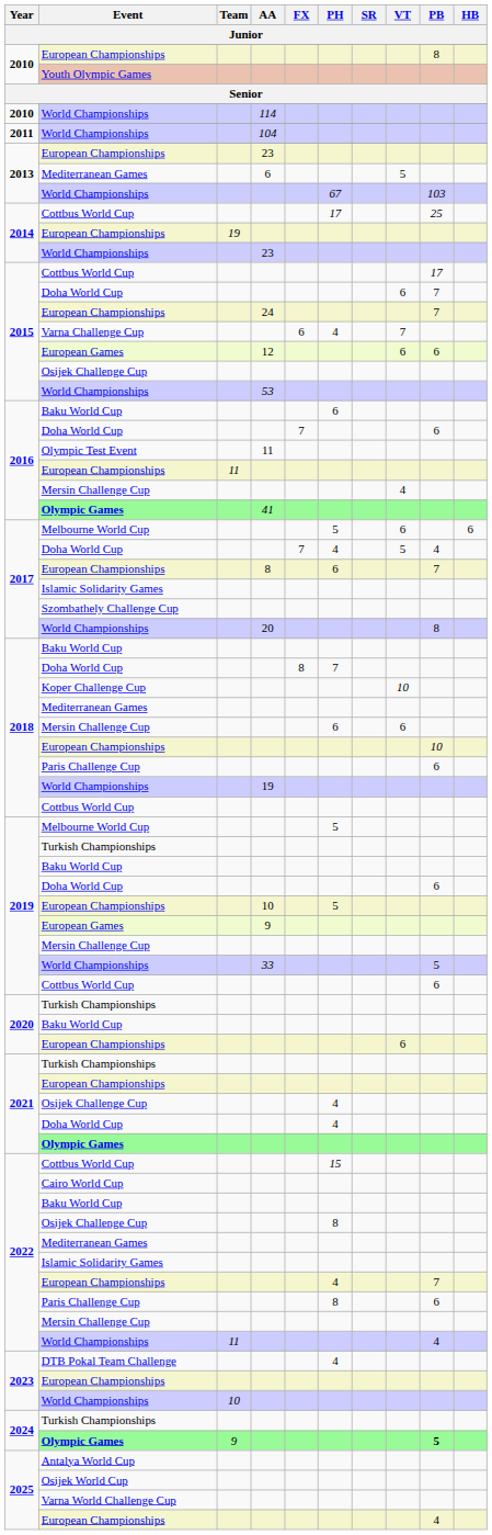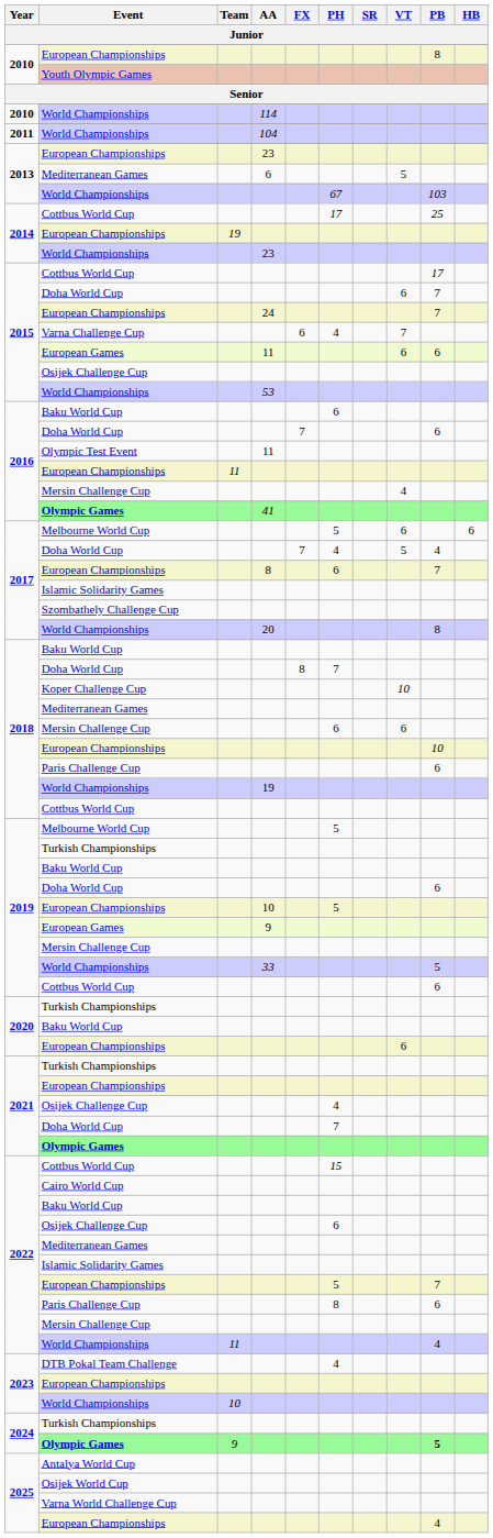 <table class="wikitable sortable" style="text-align:center; font-size:95%;">
 <tr>
 <th width=7% class=unsortable>Year</th>
 <th width=37% class=unsortable>Event</th>
 <th width=7% class=unsortable>Team</th>
 <th width=7% class=unsortable>AA</th>
 <th width=7% class=unsortable><a href='#'>FX</a></th>
 <th width=7% class=unsortable><a href='#'>PH</a></th>
 <th width=7% class=unsortable><a href='#'>SR</a></th>
 <th width=7% class=unsortable><a href='#'>VT</a></th>
 <th width=7% class=unsortable><a href='#'>PB</a></th>
 <th width=7% class=unsortable><a href='#'>HB</a></th>
 </tr>
 <tr>
 <th colspan="10">Junior</th>
 </tr>
 <tr>
 <td rowspan="3"><strong>2010</strong></td>
 </tr>
 <tr bgcolor=#F5F6CE>
 <td align=left><a href='#'>European Championships</a></td>
 <td></td>
 <td></td>
 <td></td>
 <td></td>
 <td></td>
 <td></td>
 <td>8</td>
 <td></td>
 </tr>
 <tr bgcolor=#EBC2AF>
 <td align=left><a href='#'>Youth Olympic Games</a></td>
 <td></td>
 <td></td>
 <td></td>
 <td></td>
 <td></td>
 <td></td>
 <td></td>
 <td></td>
 </tr>
 <tr>
 <th colspan="10">Senior</th>
 </tr>
 <tr>
 <td rowspan="2"><strong>2010</strong></td>
 </tr>
 <tr bgcolor=#CCCCFF>
 <td align=left><a href='#'>World Championships</a></td>
 <td></td>
 <td><em>114</em></td>
 <td></td>
 <td></td>
 <td></td>
 <td></td>
 <td></td>
 <td></td>
 </tr>
 <tr>
 <td rowspan="2"><strong>2011</strong></td>
 </tr>
 <tr bgcolor=#CCCCFF>
 <td align=left><a href='#'>World Championships</a></td>
 <td></td>
 <td><em>104</em></td>
 <td></td>
 <td></td>
 <td></td>
 <td></td>
 <td></td>
 <td></td>
 </tr>
 <tr>
 <td rowspan="4"><strong>2013</strong></td>
 </tr>
 <tr bgcolor=#F5F6CE>
 <td align=left><a href='#'>European Championships</a></td>
 <td></td>
 <td>23</td>
 <td></td>
 <td></td>
 <td></td>
 <td></td>
 <td></td>
 <td></td>
 </tr>
 <tr>
 <td align=left><a href='#'>Mediterranean Games</a></td>
 <td></td>
 <td>6</td>
 <td></td>
 <td></td>
 <td></td>
 <td>5</td>
 <td></td>
 <td></td>
 </tr>
 <tr bgcolor=#CCCCFF>
 <td align=left><a href='#'>World Championships</a></td>
 <td></td>
 <td></td>
 <td></td>
 <td><em>67</em></td>
 <td></td>
 <td></td>
 <td><em>103</em></td>
 <td></td>
 </tr>
 <tr>
 <td rowspan="3"><strong><a href='#'>2014</a></strong></td>
 <td align=left><a href='#'>Cottbus World Cup</a></td>
 <td></td>
 <td></td>
 <td></td>
 <td><em>17</em></td>
 <td></td>
 <td></td>
 <td><em>25</em></td>
 <td></td>
 </tr>
 <tr bgcolor=#F5F6CE>
 <td align=left><a href='#'>European Championships</a></td>
 <td><em>19</em></td>
 <td></td>
 <td></td>
 <td></td>
 <td></td>
 <td></td>
 <td></td>
 <td></td>
 </tr>
 <tr bgcolor=#CCCCFF>
 <td align=left><a href='#'>World Championships</a></td>
 <td></td>
 <td>23</td>
 <td></td>
 <td></td>
 <td></td>
 <td></td>
 <td></td>
 <td></td>
 </tr>
 <tr>
 <td rowspan="7"><strong><a href='#'>2015</a></strong></td>
 <td align=left><a href='#'>Cottbus World Cup</a></td>
 <td></td>
 <td></td>
 <td></td>
 <td></td>
 <td></td>
 <td></td>
 <td><em>17</em></td>
 <td></td>
 </tr>
 <tr>
 <td align=left><a href='#'>Doha World Cup</a></td>
 <td></td>
 <td></td>
 <td></td>
 <td></td>
 <td></td>
 <td>6</td>
 <td>7</td>
 <td></td>
 </tr>
 <tr bgcolor=#F5F6CE>
 <td align=left><a href='#'>European Championships</a></td>
 <td></td>
 <td>24</td>
 <td></td>
 <td></td>
 <td></td>
 <td></td>
 <td>7</td>
 <td></td>
 </tr>
 <tr>
 <td align=left><a href='#'>Varna Challenge Cup</a></td>
 <td></td>
 <td></td>
 <td>6</td>
 <td>4</td>
 <td></td>
 <td>7</td>
 <td></td>
 <td></td>
 </tr>
 <tr bgcolor=#f0fccf>
 <td align=left><a href='#'>European Games</a></td>
 <td></td>
-<td>12</td>
+<td>11</td>
 <td></td>
 <td></td>
 <td></td>
 <td>6</td>
 <td>6</td>
 <td></td>
 </tr>
 <tr>
 <td align=left><a href='#'>Osijek Challenge Cup</a></td>
 <td></td>
 <td></td>
 <td></td>
 <td></td>
 <td></td>
 <td></td>
 <td></td>
 <td></td>
 </tr>
 <tr bgcolor=#CCCCFF>
 <td align=left><a href='#'>World Championships</a></td>
 <td></td>
 <td><em>53</em></td>
 <td></td>
 <td></td>
 <td></td>
 <td></td>
 <td></td>
 <td></td>
 </tr>
 <tr>
 <td rowspan="6"><strong><a href='#'>2016</a></strong></td>
 <td align=left><a href='#'>Baku World Cup</a></td>
 <td></td>
 <td></td>
 <td></td>
 <td>6</td>
 <td></td>
 <td></td>
 <td></td>
 <td></td>
 </tr>
 <tr>
 <td align=left><a href='#'>Doha World Cup</a></td>
 <td></td>
 <td></td>
 <td>7</td>
 <td></td>
 <td></td>
 <td></td>
 <td>6</td>
 <td></td>
 </tr>
 <tr>
 <td align=left><a href='#'>Olympic Test Event</a></td>
 <td></td>
 <td>11</td>
 <td></td>
 <td></td>
 <td></td>
 <td></td>
 <td></td>
 <td></td>
 </tr>
 <tr bgcolor=#F5F6CE>
 <td align=left><a href='#'>European Championships</a></td>
 <td><em>11</em></td>
 <td></td>
 <td></td>
 <td></td>
 <td></td>
 <td></td>
 <td></td>
 <td></td>
 </tr>
 <tr>
 <td align=left><a href='#'>Mersin Challenge Cup</a></td>
 <td></td>
 <td></td>
 <td></td>
 <td></td>
 <td></td>
 <td>4</td>
 <td></td>
 <td></td>
 </tr>
 <tr bgcolor=98FB98>
 <td align=left><strong><a href='#'>Olympic Games</a></strong></td>
 <td></td>
 <td><em>41</em></td>
 <td></td>
 <td></td>
 <td></td>
 <td></td>
 <td></td>
 <td></td>
 </tr>
 <tr>
 <td rowspan="6"><strong><a href='#'>2017</a></strong></td>
 <td align=left><a href='#'>Melbourne World Cup</a></td>
 <td></td>
 <td></td>
 <td></td>
 <td>5</td>
 <td></td>
 <td>6</td>
 <td></td>
 <td>6</td>
 </tr>
 <tr>
 <td align=left><a href='#'>Doha World Cup</a></td>
 <td></td>
 <td></td>
 <td>7</td>
 <td>4</td>
 <td></td>
 <td>5</td>
 <td>4</td>
 <td></td>
 </tr>
 <tr bgcolor=#F5F6CE>
 <td align=left><a href='#'>European Championships</a></td>
 <td></td>
 <td>8</td>
 <td></td>
 <td>6</td>
 <td></td>
 <td></td>
 <td>7</td>
 <td></td>
 </tr>
 <tr>
 <td align=left><a href='#'>Islamic Solidarity Games</a></td>
 <td></td>
 <td></td>
 <td></td>
 <td></td>
 <td></td>
 <td></td>
 <td></td>
 <td></td>
 </tr>
 <tr>
 <td align=left><a href='#'>Szombathely Challenge Cup</a></td>
 <td></td>
 <td></td>
 <td></td>
 <td></td>
 <td></td>
 <td></td>
 <td></td>
 <td></td>
 </tr>
 <tr bgcolor=#CCCCFF>
 <td align=left><a href='#'>World Championships</a></td>
 <td></td>
 <td>20</td>
 <td></td>
 <td></td>
 <td></td>
 <td></td>
 <td>8</td>
 <td></td>
 </tr>
 <tr>
 <td rowspan="9"><strong><a href='#'>2018</a></strong></td>
 <td align=left><a href='#'>Baku World Cup</a></td>
 <td></td>
 <td></td>
 <td></td>
 <td></td>
 <td></td>
 <td></td>
 <td></td>
 <td></td>
 </tr>
 <tr>
 <td align=left><a href='#'>Doha World Cup</a></td>
 <td></td>
 <td></td>
 <td>8</td>
 <td>7</td>
 <td></td>
 <td></td>
 <td></td>
 <td></td>
 </tr>
 <tr>
 <td align=left><a href='#'>Koper Challenge Cup</a></td>
 <td></td>
 <td></td>
 <td></td>
 <td></td>
 <td></td>
 <td><em>10</em></td>
 <td></td>
 <td></td>
 </tr>
 <tr>
 <td align=left><a href='#'>Mediterranean Games</a></td>
 <td></td>
 <td></td>
 <td></td>
 <td></td>
 <td></td>
 <td></td>
 <td></td>
 <td></td>
 </tr>
 <tr>
 <td align=left><a href='#'>Mersin Challenge Cup</a></td>
 <td></td>
 <td></td>
 <td></td>
 <td>6</td>
 <td></td>
 <td>6</td>
 <td></td>
 <td></td>
 </tr>
 <tr bgcolor=#F5F6CE>
 <td align=left><a href='#'>European Championships</a></td>
 <td></td>
 <td></td>
 <td></td>
 <td></td>
 <td></td>
 <td></td>
 <td><em>10</em></td>
 <td></td>
 </tr>
 <tr>
 <td align=left><a href='#'>Paris Challenge Cup</a></td>
 <td></td>
 <td></td>
 <td></td>
 <td></td>
 <td></td>
 <td></td>
 <td>6</td>
 <td></td>
 </tr>
 <tr bgcolor=#CCCCFF>
 <td align=left><a href='#'>World Championships</a></td>
 <td></td>
 <td>19</td>
 <td></td>
 <td></td>
 <td></td>
 <td></td>
 <td></td>
 <td></td>
 </tr>
 <tr>
 <td align=left><a href='#'>Cottbus World Cup</a></td>
 <td></td>
 <td></td>
 <td></td>
 <td></td>
 <td></td>
 <td></td>
 <td></td>
 <td></td>
 </tr>
 <tr>
 <td rowspan="9"><strong><a href='#'>2019</a></strong></td>
 <td align=left><a href='#'>Melbourne World Cup</a></td>
 <td></td>
 <td></td>
 <td></td>
 <td>5</td>
 <td></td>
 <td></td>
 <td></td>
 <td></td>
 </tr>
 <tr>
 <td align=left>Turkish Championships</td>
 <td></td>
 <td></td>
 <td></td>
 <td></td>
 <td></td>
 <td></td>
 <td></td>
 <td></td>
 </tr>
 <tr>
 <td align=left><a href='#'>Baku World Cup</a></td>
 <td></td>
 <td></td>
 <td></td>
 <td></td>
 <td></td>
 <td></td>
 <td></td>
 <td></td>
 </tr>
 <tr>
 <td align=left><a href='#'>Doha World Cup</a></td>
 <td></td>
 <td></td>
 <td></td>
 <td></td>
 <td></td>
 <td></td>
 <td>6</td>
 <td></td>
 </tr>
 <tr bgcolor=#F5F6CE>
 <td align=left><a href='#'>European Championships</a></td>
 <td></td>
 <td>10</td>
 <td></td>
 <td>5</td>
 <td></td>
 <td></td>
 <td></td>
 <td></td>
 </tr>
 <tr bgcolor=#f0fccf>
 <td align=left><a href='#'>European Games</a></td>
 <td></td>
 <td>9</td>
 <td></td>
 <td></td>
 <td></td>
 <td></td>
 <td></td>
 <td></td>
 </tr>
 <tr>
 <td align=left><a href='#'>Mersin Challenge Cup</a></td>
 <td></td>
 <td></td>
 <td></td>
 <td></td>
 <td></td>
 <td></td>
 <td></td>
 <td></td>
 </tr>
 <tr bgcolor=#CCCCFF>
 <td align=left><a href='#'>World Championships</a></td>
 <td></td>
 <td><em>33</em></td>
 <td></td>
 <td></td>
 <td></td>
 <td></td>
 <td>5</td>
 <td></td>
 </tr>
 <tr>
 <td align=left><a href='#'>Cottbus World Cup</a></td>
 <td></td>
 <td></td>
 <td></td>
 <td></td>
 <td></td>
 <td></td>
 <td>6</td>
 <td></td>
 </tr>
 <tr>
 <td rowspan="3"><strong><a href='#'>2020</a></strong></td>
 <td align=left>Turkish Championships</td>
 <td></td>
 <td></td>
 <td></td>
 <td></td>
 <td></td>
 <td></td>
 <td></td>
 <td></td>
 </tr>
 <tr>
 <td align=left><a href='#'>Baku World Cup</a></td>
 <td></td>
 <td></td>
 <td></td>
 <td></td>
 <td></td>
 <td></td>
 <td></td>
 <td></td>
 </tr>
 <tr bgcolor=#F5F6CE>
 <td align=left><a href='#'>European Championships</a></td>
 <td></td>
 <td></td>
 <td></td>
 <td></td>
 <td></td>
 <td>6</td>
 <td></td>
 <td></td>
 </tr>
 <tr>
 <td rowspan="5"><strong><a href='#'>2021</a></strong></td>
 <td align=left>Turkish Championships</td>
 <td></td>
 <td></td>
 <td></td>
 <td></td>
 <td></td>
 <td></td>
 <td></td>
 <td></td>
 </tr>
 <tr bgcolor=#F5F6CE>
 <td align=left><a href='#'>European Championships</a></td>
 <td></td>
 <td></td>
 <td></td>
 <td></td>
 <td></td>
 <td></td>
 <td></td>
 <td></td>
 </tr>
 <tr>
 <td align=left><a href='#'>Osijek Challenge Cup</a></td>
 <td></td>
 <td></td>
 <td></td>
 <td>4</td>
 <td></td>
 <td></td>
 <td></td>
 <td></td>
 </tr>
 <tr>
 <td align=left><a href='#'>Doha World Cup</a></td>
 <td></td>
 <td></td>
 <td></td>
-<td>4</td>
+<td>7</td>
 <td></td>
 <td></td>
 <td></td>
 <td></td>
 </tr>
 <tr bgcolor=98FB98>
 <td align=left><strong><a href='#'>Olympic Games</a></strong></td>
 <td></td>
 <td></td>
 <td></td>
 <td></td>
 <td></td>
 <td></td>
 <td></td>
 <td></td>
 </tr>
 <tr>
 <td rowspan="10"><strong><a href='#'>2022</a></strong></td>
 <td align=left><a href='#'>Cottbus World Cup</a></td>
 <td></td>
 <td></td>
 <td></td>
 <td><em>15</em></td>
 <td></td>
 <td></td>
 <td></td>
 <td></td>
 </tr>
 <tr>
 <td align=left><a href='#'>Cairo World Cup</a></td>
 <td></td>
 <td></td>
 <td></td>
 <td></td>
 <td></td>
 <td></td>
 <td></td>
 <td></td>
 </tr>
 <tr>
 <td align=left><a href='#'>Baku World Cup</a></td>
 <td></td>
 <td></td>
 <td></td>
 <td></td>
 <td></td>
 <td></td>
 <td></td>
 <td></td>
 </tr>
 <tr>
 <td align=left><a href='#'>Osijek Challenge Cup</a></td>
 <td></td>
 <td></td>
 <td></td>
-<td>8</td>
+<td>6</td>
 <td></td>
 <td></td>
 <td></td>
 <td></td>
 </tr>
 <tr>
 <td align=left><a href='#'>Mediterranean Games</a></td>
 <td></td>
 <td></td>
 <td></td>
 <td></td>
 <td></td>
 <td></td>
 <td></td>
 <td></td>
 </tr>
 <tr>
 <td align=left><a href='#'>Islamic Solidarity Games</a></td>
 <td></td>
 <td></td>
 <td></td>
 <td></td>
 <td></td>
 <td></td>
 <td></td>
 <td></td>
 </tr>
 <tr bgcolor=#F5F6CE>
 <td align=left><a href='#'>European Championships</a></td>
 <td></td>
 <td></td>
 <td></td>
-<td>4</td>
+<td>5</td>
 <td></td>
 <td></td>
 <td>7</td>
 <td></td>
 </tr>
 <tr>
 <td align=left><a href='#'>Paris Challenge Cup</a></td>
 <td></td>
 <td></td>
 <td></td>
 <td>8</td>
 <td></td>
 <td></td>
 <td>6</td>
 <td></td>
 </tr>
 <tr>
 <td align=left><a href='#'>Mersin Challenge Cup</a></td>
 <td></td>
 <td></td>
 <td></td>
 <td></td>
 <td></td>
 <td></td>
 <td></td>
 <td></td>
 </tr>
 <tr bgcolor=#CCCCFF>
 <td align=left><a href='#'>World Championships</a></td>
 <td><em>11</em></td>
 <td></td>
 <td></td>
 <td></td>
 <td></td>
 <td></td>
 <td>4</td>
 <td></td>
 </tr>
 <tr>
 <td rowspan="3"><strong><a href='#'>2023</a></strong></td>
 <td align=left><a href='#'>DTB Pokal Team Challenge</a></td>
 <td></td>
 <td></td>
 <td></td>
 <td>4</td>
 <td></td>
 <td></td>
 <td></td>
 <td></td>
 </tr>
 <tr bgcolor=#F5F6CE>
 <td align=left><a href='#'>European Championships</a></td>
 <td></td>
 <td></td>
 <td></td>
 <td></td>
 <td></td>
 <td></td>
 <td></td>
 <td></td>
 </tr>
 <tr bgcolor=#CCCCFF>
 <td align=left><a href='#'>World Championships</a></td>
 <td><em>10</em></td>
 <td></td>
 <td></td>
 <td></td>
 <td></td>
 <td></td>
 <td></td>
 <td></td>
 </tr>
 <tr>
 <td rowspan="2"><strong><a href='#'>2024</a></strong></td>
 <td align=left>Turkish Championships</td>
 <td></td>
 <td></td>
 <td></td>
 <td></td>
 <td></td>
 <td></td>
 <td></td>
 <td></td>
 </tr>
 <tr bgcolor=98FB98>
 <td align=left><strong><a href='#'>Olympic Games</a></strong></td>
 <td><em>9</em></td>
 <td></td>
 <td></td>
 <td></td>
 <td></td>
 <td></td>
 <td><strong>5</strong></td>
 <td></td>
 </tr>
 <tr>
 <td rowspan="4"><strong><a href='#'>2025</a></strong></td>
 <td align=left><a href='#'>Antalya World Cup</a></td>
 <td></td>
 <td></td>
 <td></td>
 <td></td>
 <td></td>
 <td></td>
 <td></td>
 <td></td>
 </tr>
 <tr>
 <td align=left><a href='#'>Osijek World Cup</a></td>
 <td></td>
 <td></td>
 <td></td>
 <td></td>
 <td></td>
 <td></td>
 <td></td>
 <td></td>
 </tr>
 <tr>
 <td align=left><a href='#'>Varna World Challenge Cup</a></td>
 <td></td>
 <td></td>
 <td></td>
 <td></td>
 <td></td>
 <td></td>
 <td></td>
 <td></td>
 </tr>
 <tr bgcolor=#F5F6CE>
 <td align=left><a href='#'>European Championships</a></td>
 <td></td>
 <td></td>
 <td></td>
 <td></td>
 <td></td>
 <td></td>
 <td>4</td>
 <td></td>
 </tr>
 </table>
